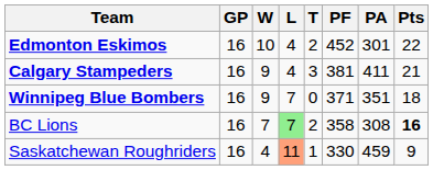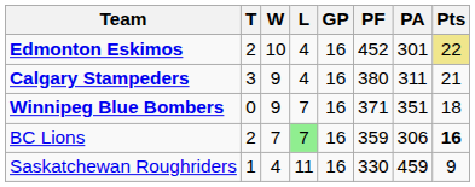 <table class="wikitable">
 <tr>
 <th>Team</th>
-<th>GP</th>
+<th>T</th>
 <th>W</th>
 <th>L</th>
-<th>T</th>
+<th>GP</th>
 <th>PF</th>
 <th>PA</th>
 <th>Pts</th>
 </tr>
 <tr style="text-align:center;">
 <td style="text-align:left;"><strong><a href='#'>Edmonton Eskimos</a></strong></td>
-<td>16</td>
+<td>2</td>
 <td>10</td>
 <td>4</td>
-<td>2</td>
+<td>16</td>
 <td>452</td>
 <td>301</td>
-<td>22</td>
+<td style="background: khaki;">22</td>
 </tr>
 <tr style="text-align:center;">
 <td style="text-align:left;"><strong><a href='#'>Calgary Stampeders</a></strong></td>
-<td>16</td>
+<td>3</td>
 <td>9</td>
 <td>4</td>
-<td>3</td>
-<td>381</td>
-<td>411</td>
+<td>16</td>
+<td>380</td>
+<td>311</td>
 <td>21</td>
 </tr>
 <tr style="text-align:center;">
 <td style="text-align:left;"><strong><a href='#'>Winnipeg Blue Bombers</a></strong></td>
-<td>16</td>
+<td>0</td>
 <td>9</td>
 <td>7</td>
-<td>0</td>
+<td>16</td>
 <td>371</td>
 <td>351</td>
 <td>18</td>
 </tr>
 <tr style="text-align:center;">
 <td style="text-align:left;"><a href='#'>BC Lions</a></td>
-<td>16</td>
+<td>2</td>
 <td>7</td>
 <td style="background: lightgreen;">7</td>
-<td>2</td>
-<td>358</td>
-<td>308</td>
+<td>16</td>
+<td>359</td>
+<td>306</td>
 <td><strong>16</strong></td>
 </tr>
 <tr style="text-align:center;">
 <td style="text-align:left;"><a href='#'>Saskatchewan Roughriders</a></td>
+<td>1</td>
+<td>4</td>
+<td>11</td>
 <td>16</td>
-<td>4</td>
-<td style="background: lightsalmon;">11</td>
-<td>1</td>
 <td>330</td>
 <td>459</td>
 <td>9</td>
 </tr>
 </table>
